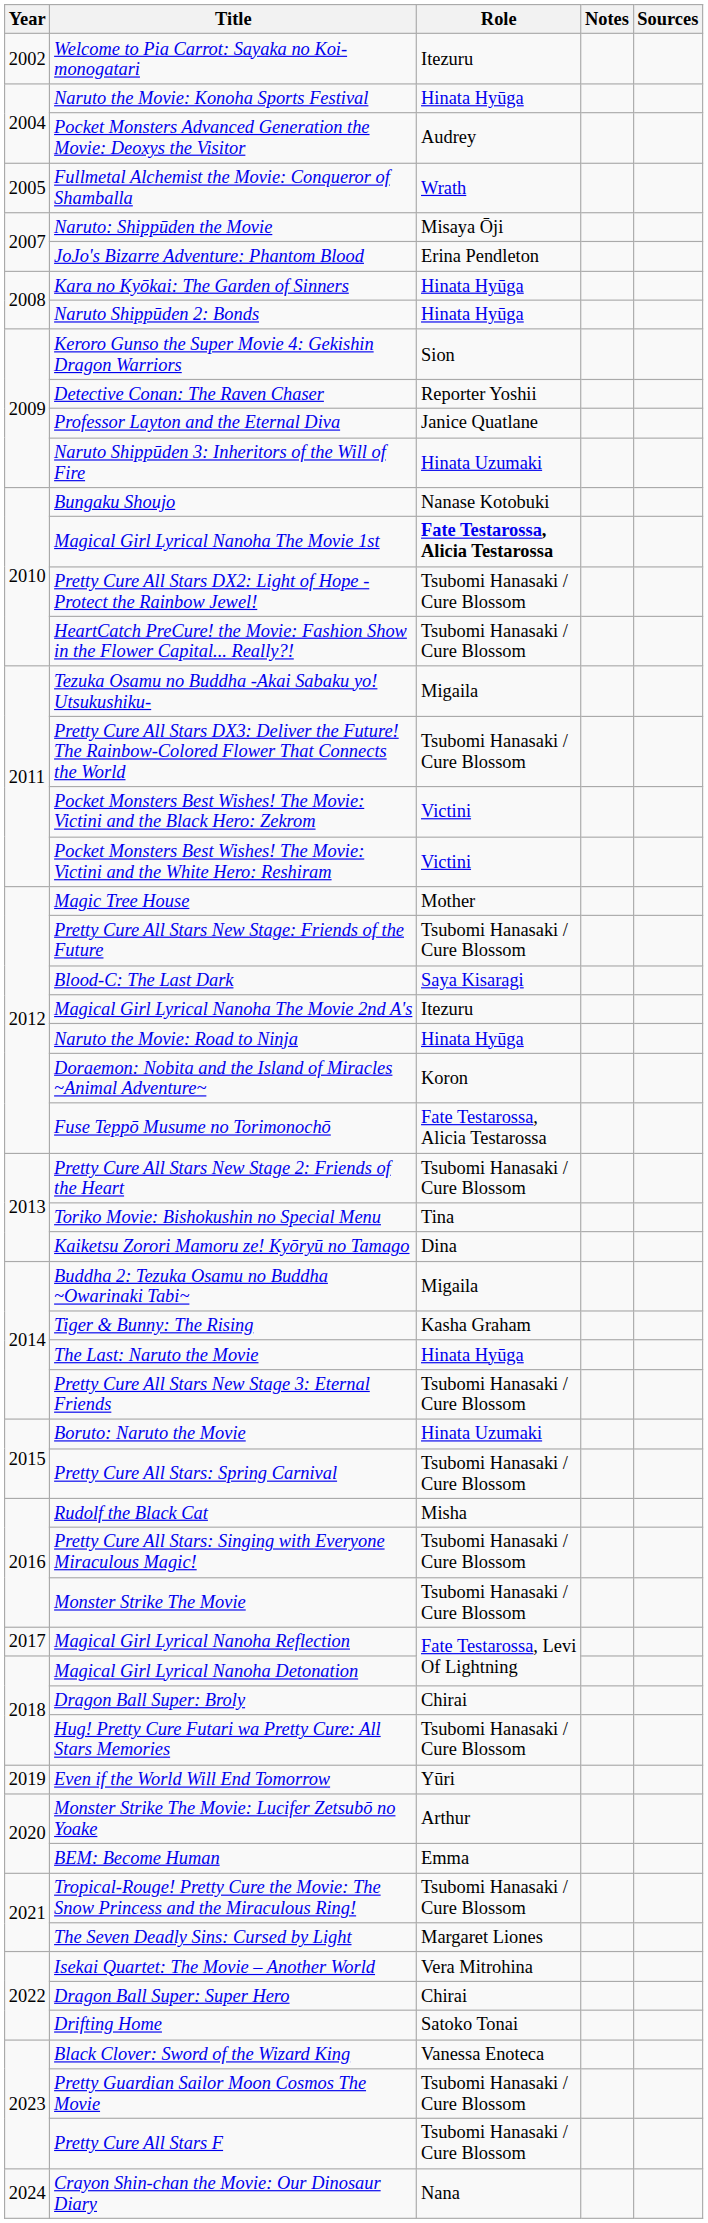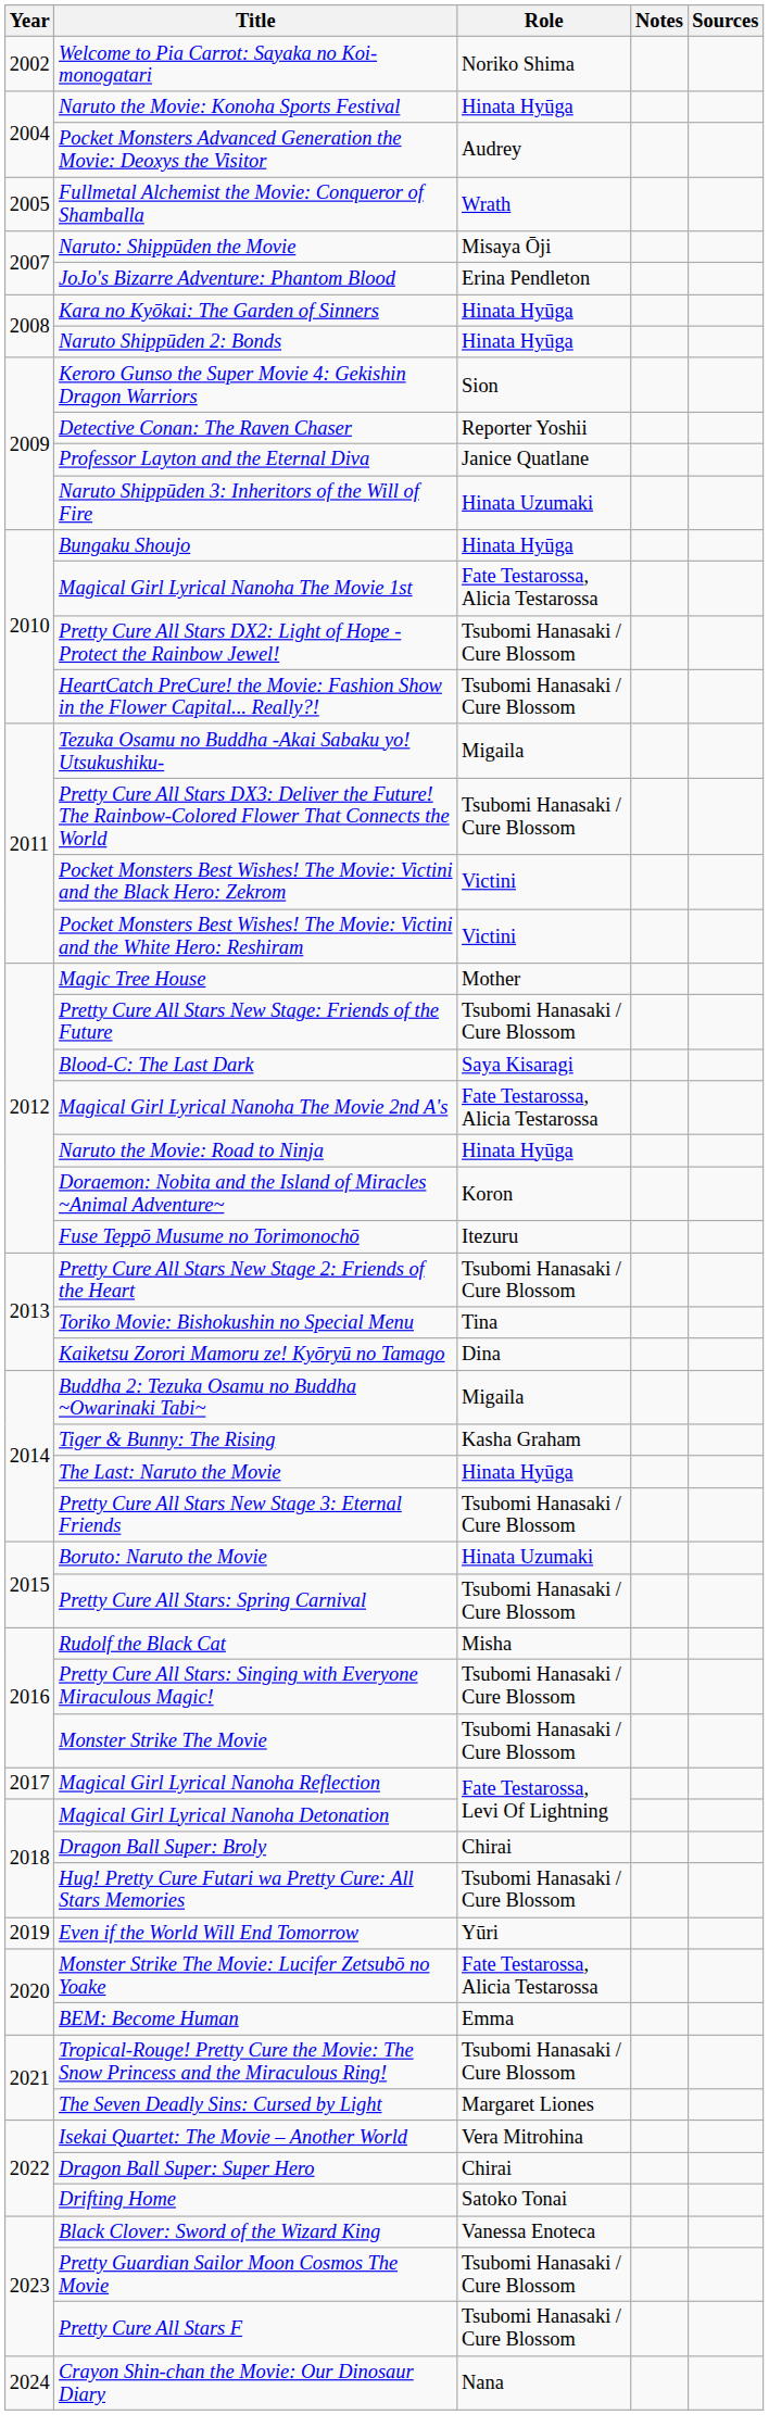 <table class="wikitable sortable">
 <tr>
 <th>Year</th>
 <th>Title</th>
 <th>Role</th>
 <th class="unsortable">Notes</th>
 <th class="unsortable">Sources</th>
 </tr>
 <tr>
 <td>2002</td>
 <td><em><a href='#'>Welcome to Pia Carrot: Sayaka no Koi-monogatari</a></em></td>
-<td>Itezuru</td>
+<td>Noriko Shima</td>
 <td></td>
 <td></td>
 </tr>
 <tr>
 <td rowspan="2">2004</td>
 <td><em><a href='#'>Naruto the Movie: Konoha Sports Festival</a></em></td>
 <td><a href='#'>Hinata Hyūga</a></td>
 <td></td>
 <td></td>
 </tr>
 <tr>
 <td><em><a href='#'>Pocket Monsters Advanced Generation the Movie: Deoxys the Visitor</a></em></td>
 <td>Audrey</td>
 <td></td>
 <td></td>
 </tr>
 <tr>
 <td>2005</td>
 <td><em><a href='#'>Fullmetal Alchemist the Movie: Conqueror of Shamballa</a></em></td>
 <td><a href='#'>Wrath</a></td>
 <td></td>
 <td></td>
 </tr>
 <tr>
 <td rowspan="2">2007</td>
 <td><em><a href='#'>Naruto: Shippūden the Movie</a></em></td>
 <td>Misaya Ōji</td>
 <td></td>
 <td></td>
 </tr>
 <tr>
 <td><em><a href='#'>JoJo's Bizarre Adventure: Phantom Blood</a></em></td>
 <td>Erina Pendleton</td>
 <td></td>
 <td></td>
 </tr>
 <tr>
 <td rowspan="2">2008</td>
 <td><em><a href='#'>Kara no Kyōkai: The Garden of Sinners</a></em></td>
 <td><a href='#'>Hinata Hyūga</a></td>
 <td></td>
 <td></td>
 </tr>
 <tr>
 <td><em><a href='#'>Naruto Shippūden 2: Bonds</a></em></td>
 <td><a href='#'>Hinata Hyūga</a></td>
 <td></td>
 <td></td>
 </tr>
 <tr>
 <td rowspan="4">2009</td>
 <td><em><a href='#'>Keroro Gunso the Super Movie 4: Gekishin Dragon Warriors</a></em></td>
 <td>Sion</td>
 <td></td>
 <td></td>
 </tr>
 <tr>
 <td><em><a href='#'>Detective Conan: The Raven Chaser</a></em></td>
 <td>Reporter Yoshii</td>
 <td></td>
 <td></td>
 </tr>
 <tr>
 <td><em><a href='#'>Professor Layton and the Eternal Diva</a></em></td>
 <td>Janice Quatlane</td>
 <td></td>
 <td></td>
 </tr>
 <tr>
 <td><em><a href='#'>Naruto Shippūden 3: Inheritors of the Will of Fire</a></em></td>
 <td><a href='#'>Hinata Uzumaki</a></td>
 <td></td>
 <td></td>
 </tr>
 <tr>
 <td rowspan="4">2010</td>
 <td><em><a href='#'>Bungaku Shoujo</a></em></td>
-<td>Nanase Kotobuki</td>
+<td><a href='#'>Hinata Hyūga</a></td>
 <td></td>
 <td></td>
 </tr>
 <tr>
 <td><em><a href='#'>Magical Girl Lyrical Nanoha The Movie 1st</a></em></td>
-<td><strong><a href='#'>Fate Testarossa</a>, Alicia Testarossa</strong></td>
+<td><a href='#'>Fate Testarossa</a>, Alicia Testarossa</td>
 <td></td>
 <td></td>
 </tr>
 <tr>
 <td><em><a href='#'>Pretty Cure All Stars DX2: Light of Hope - Protect the Rainbow Jewel!</a></em></td>
 <td>Tsubomi Hanasaki / Cure Blossom</td>
 <td></td>
 <td></td>
 </tr>
 <tr>
 <td><em><a href='#'>HeartCatch PreCure! the Movie: Fashion Show in the Flower Capital... Really?!</a></em></td>
 <td>Tsubomi Hanasaki / Cure Blossom</td>
 <td></td>
 <td></td>
 </tr>
 <tr>
 <td rowspan="4">2011</td>
 <td><em><a href='#'>Tezuka Osamu no Buddha -Akai Sabaku yo! Utsukushiku-</a></em></td>
 <td>Migaila</td>
 <td></td>
 <td></td>
 </tr>
 <tr>
 <td><em><a href='#'>Pretty Cure All Stars DX3: Deliver the Future! The Rainbow-Colored Flower That Connects the World</a></em></td>
 <td>Tsubomi Hanasaki / Cure Blossom</td>
 <td></td>
 <td></td>
 </tr>
 <tr>
 <td><em><a href='#'>Pocket Monsters Best Wishes! The Movie: Victini and the Black Hero: Zekrom</a></em></td>
 <td><a href='#'>Victini</a></td>
 <td></td>
 <td></td>
 </tr>
 <tr>
 <td><em><a href='#'>Pocket Monsters Best Wishes! The Movie: Victini and the White Hero: Reshiram</a></em></td>
 <td><a href='#'>Victini</a></td>
 <td></td>
 <td></td>
 </tr>
 <tr>
 <td rowspan="7">2012</td>
 <td><em><a href='#'>Magic Tree House</a></em></td>
 <td>Mother</td>
 <td></td>
 <td></td>
 </tr>
 <tr>
 <td><em><a href='#'>Pretty Cure All Stars New Stage: Friends of the Future</a></em></td>
 <td>Tsubomi Hanasaki / Cure Blossom</td>
 <td></td>
 <td></td>
 </tr>
 <tr>
 <td><em><a href='#'>Blood-C: The Last Dark</a></em></td>
 <td><a href='#'>Saya Kisaragi</a></td>
 <td></td>
 <td></td>
 </tr>
 <tr>
 <td><em><a href='#'>Magical Girl Lyrical Nanoha The Movie 2nd A's</a></em></td>
-<td>Itezuru</td>
+<td><a href='#'>Fate Testarossa</a>, Alicia Testarossa</td>
 <td></td>
 <td></td>
 </tr>
 <tr>
 <td><em><a href='#'>Naruto the Movie: Road to Ninja</a></em></td>
 <td><a href='#'>Hinata Hyūga</a></td>
 <td></td>
 <td></td>
 </tr>
 <tr>
 <td><em><a href='#'>Doraemon: Nobita and the Island of Miracles ~Animal Adventure~</a></em></td>
 <td>Koron</td>
 <td></td>
 <td></td>
 </tr>
 <tr>
 <td><em><a href='#'>Fuse Teppō Musume no Torimonochō</a></em></td>
-<td><a href='#'>Fate Testarossa</a>, Alicia Testarossa</td>
+<td>Itezuru</td>
 <td></td>
 <td></td>
 </tr>
 <tr>
 <td rowspan="3">2013</td>
 <td><em><a href='#'>Pretty Cure All Stars New Stage 2: Friends of the Heart</a></em></td>
 <td>Tsubomi Hanasaki / Cure Blossom</td>
 <td></td>
 <td></td>
 </tr>
 <tr>
 <td><em><a href='#'>Toriko Movie: Bishokushin no Special Menu</a></em></td>
 <td>Tina</td>
 <td></td>
 <td></td>
 </tr>
 <tr>
 <td><em><a href='#'>Kaiketsu Zorori Mamoru ze! Kyōryū no Tamago</a></em></td>
 <td>Dina</td>
 <td></td>
 <td></td>
 </tr>
 <tr>
 <td rowspan="4">2014</td>
 <td><em><a href='#'>Buddha 2: Tezuka Osamu no Buddha ~Owarinaki Tabi~</a></em></td>
 <td>Migaila</td>
 <td></td>
 <td></td>
 </tr>
 <tr>
 <td><em><a href='#'>Tiger & Bunny: The Rising</a></em></td>
 <td>Kasha Graham</td>
 <td></td>
 <td></td>
 </tr>
 <tr>
 <td><em><a href='#'>The Last: Naruto the Movie</a></em></td>
 <td><a href='#'>Hinata Hyūga</a></td>
 <td></td>
 <td></td>
 </tr>
 <tr>
 <td><em><a href='#'>Pretty Cure All Stars New Stage 3: Eternal Friends</a></em></td>
 <td>Tsubomi Hanasaki / Cure Blossom</td>
 <td></td>
 <td></td>
 </tr>
 <tr>
 <td rowspan="2">2015</td>
 <td><em><a href='#'>Boruto: Naruto the Movie</a></em></td>
 <td><a href='#'>Hinata Uzumaki</a></td>
 <td></td>
 <td></td>
 </tr>
 <tr>
 <td><em><a href='#'>Pretty Cure All Stars: Spring Carnival</a></em></td>
 <td>Tsubomi Hanasaki / Cure Blossom</td>
 <td></td>
 <td></td>
 </tr>
 <tr>
 <td rowspan="3">2016</td>
 <td><em><a href='#'>Rudolf the Black Cat</a></em></td>
 <td>Misha</td>
 <td></td>
 <td></td>
 </tr>
 <tr>
 <td><em><a href='#'>Pretty Cure All Stars: Singing with Everyone Miraculous Magic!</a></em></td>
 <td>Tsubomi Hanasaki / Cure Blossom</td>
 <td></td>
 <td></td>
 </tr>
 <tr>
 <td><em><a href='#'>Monster Strike The Movie</a></em></td>
 <td>Tsubomi Hanasaki / Cure Blossom</td>
 <td></td>
 <td></td>
 </tr>
 <tr>
 <td>2017</td>
 <td><em><a href='#'>Magical Girl Lyrical Nanoha Reflection</a></em></td>
 <td rowspan="2"><a href='#'>Fate Testarossa</a>, Levi Of Lightning</td>
 <td></td>
 <td></td>
 </tr>
 <tr>
 <td rowspan="3">2018</td>
 <td><em><a href='#'>Magical Girl Lyrical Nanoha Detonation</a></em></td>
 <td></td>
 <td></td>
 </tr>
 <tr>
 <td><em><a href='#'>Dragon Ball Super: Broly</a></em></td>
 <td>Chirai</td>
 <td></td>
 <td></td>
 </tr>
 <tr>
 <td><em><a href='#'>Hug! Pretty Cure Futari wa Pretty Cure: All Stars Memories</a></em></td>
 <td>Tsubomi Hanasaki / Cure Blossom</td>
 <td></td>
 <td></td>
 </tr>
 <tr>
 <td>2019</td>
 <td><em><a href='#'>Even if the World Will End Tomorrow</a></em></td>
 <td>Yūri</td>
 <td></td>
 <td></td>
 </tr>
 <tr>
 <td rowspan="2">2020</td>
 <td><em><a href='#'>Monster Strike The Movie: Lucifer Zetsubō no Yoake</a></em></td>
-<td>Arthur</td>
+<td><a href='#'>Fate Testarossa</a>, Alicia Testarossa</td>
 <td></td>
 <td></td>
 </tr>
 <tr>
 <td><em><a href='#'>BEM: Become Human</a></em></td>
 <td>Emma</td>
 <td></td>
 <td></td>
 </tr>
 <tr>
 <td rowspan="2">2021</td>
 <td><em><a href='#'>Tropical-Rouge! Pretty Cure the Movie: The Snow Princess and the Miraculous Ring!</a></em></td>
 <td>Tsubomi Hanasaki / Cure Blossom</td>
 <td></td>
 <td></td>
 </tr>
 <tr>
 <td><em><a href='#'>The Seven Deadly Sins: Cursed by Light</a></em></td>
 <td>Margaret Liones</td>
 <td></td>
 <td></td>
 </tr>
 <tr>
 <td rowspan="3">2022</td>
 <td><em><a href='#'>Isekai Quartet: The Movie – Another World</a></em></td>
 <td>Vera Mitrohina</td>
 <td></td>
 <td></td>
 </tr>
 <tr>
 <td><em><a href='#'>Dragon Ball Super: Super Hero</a></em></td>
 <td>Chirai</td>
 <td></td>
 <td></td>
 </tr>
 <tr>
 <td><em><a href='#'>Drifting Home</a></em></td>
 <td>Satoko Tonai</td>
 <td></td>
 <td></td>
 </tr>
 <tr>
 <td rowspan="3">2023</td>
 <td><em><a href='#'>Black Clover: Sword of the Wizard King</a></em></td>
 <td>Vanessa Enoteca</td>
 <td></td>
 <td></td>
 </tr>
 <tr>
 <td><em><a href='#'>Pretty Guardian Sailor Moon Cosmos The Movie</a></em></td>
 <td>Tsubomi Hanasaki / Cure Blossom</td>
 <td></td>
 <td></td>
 </tr>
 <tr>
 <td><em><a href='#'>Pretty Cure All Stars F</a></em></td>
 <td>Tsubomi Hanasaki / Cure Blossom</td>
 <td></td>
 <td></td>
 </tr>
 <tr>
 <td>2024</td>
 <td><em><a href='#'>Crayon Shin-chan the Movie: Our Dinosaur Diary</a></em></td>
 <td>Nana</td>
 <td></td>
 <td></td>
 </tr>
 </table>
